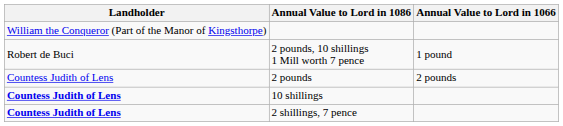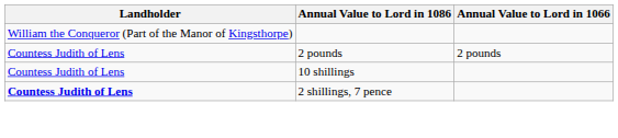 <table class="wikitable">
 <tr>
 <th>Landholder</th>
 <th>Annual Value to Lord in 1086</th>
 <th>Annual Value to Lord in 1066</th>
 </tr>
 <tr>
 <td><a href='#'>William the Conqueror</a> (Part of the Manor of <a href='#'>Kingsthorpe</a>)</td>
 <td></td>
 <td></td>
 </tr>
 <tr>
-<td>Robert de Buci</td>
-<td>2 pounds, 10 shillings<br>1 Mill worth 7 pence</td>
-<td>1 pound</td>
-</tr>
-<tr>
 <td><a href='#'>Countess Judith of Lens</a></td>
 <td>2 pounds</td>
 <td>2 pounds</td>
 </tr>
 <tr>
-<td><strong><a href='#'>Countess Judith of Lens</a></strong></td>
+<td><a href='#'>Countess Judith of Lens</a></td>
 <td>10 shillings</td>
 <td></td>
 </tr>
 <tr>
 <td><strong><a href='#'>Countess Judith of Lens</a></strong></td>
 <td>2 shillings, 7 pence</td>
 <td></td>
 </tr>
 </table>
